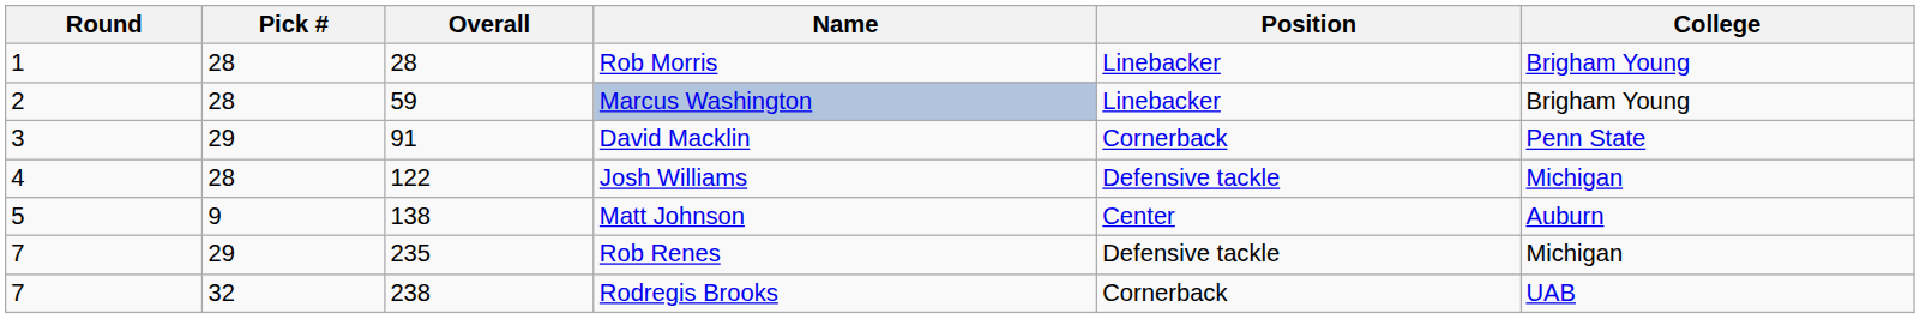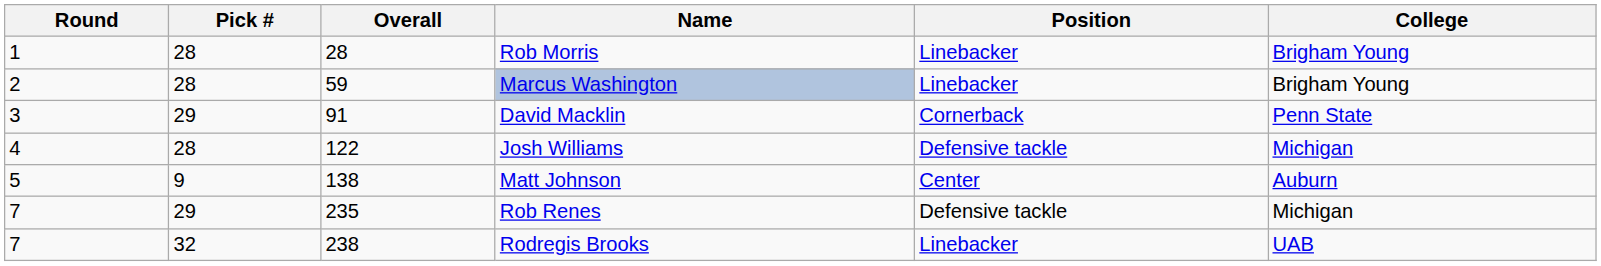 <table class="wikitable sortable sortable" style="width: 100%">
 <tr>
 <th>Round</th>
 <th>Pick #</th>
 <th>Overall</th>
 <th>Name</th>
 <th>Position</th>
 <th>College</th>
 </tr>
 <tr>
 <td>1</td>
 <td>28</td>
 <td>28</td>
 <td><a href='#'>Rob Morris</a></td>
 <td><a href='#'>Linebacker</a></td>
 <td><a href='#'>Brigham Young</a></td>
 </tr>
 <tr>
 <td>2</td>
 <td>28</td>
 <td>59</td>
 <td bgcolor=lightsteelblue><a href='#'>Marcus Washington</a></td>
 <td><a href='#'>Linebacker</a></td>
 <td>Brigham Young</td>
 </tr>
 <tr>
 <td>3</td>
 <td>29</td>
 <td>91</td>
 <td><a href='#'>David Macklin</a></td>
 <td><a href='#'>Cornerback</a></td>
 <td><a href='#'>Penn State</a></td>
 </tr>
 <tr>
 <td>4</td>
 <td>28</td>
 <td>122</td>
 <td><a href='#'>Josh Williams</a></td>
 <td><a href='#'>Defensive tackle</a></td>
 <td><a href='#'>Michigan</a></td>
 </tr>
 <tr>
 <td>5</td>
 <td>9</td>
 <td>138</td>
 <td><a href='#'>Matt Johnson</a></td>
 <td><a href='#'>Center</a></td>
 <td><a href='#'>Auburn</a></td>
 </tr>
 <tr>
 <td>7</td>
 <td>29</td>
 <td>235</td>
 <td><a href='#'>Rob Renes</a></td>
 <td>Defensive tackle</td>
 <td>Michigan</td>
 </tr>
 <tr>
 <td>7</td>
 <td>32</td>
 <td>238</td>
 <td><a href='#'>Rodregis Brooks</a></td>
-<td>Cornerback</td>
+<td><a href='#'>Linebacker</a></td>
 <td><a href='#'>UAB</a></td>
 </tr>
 </table>
